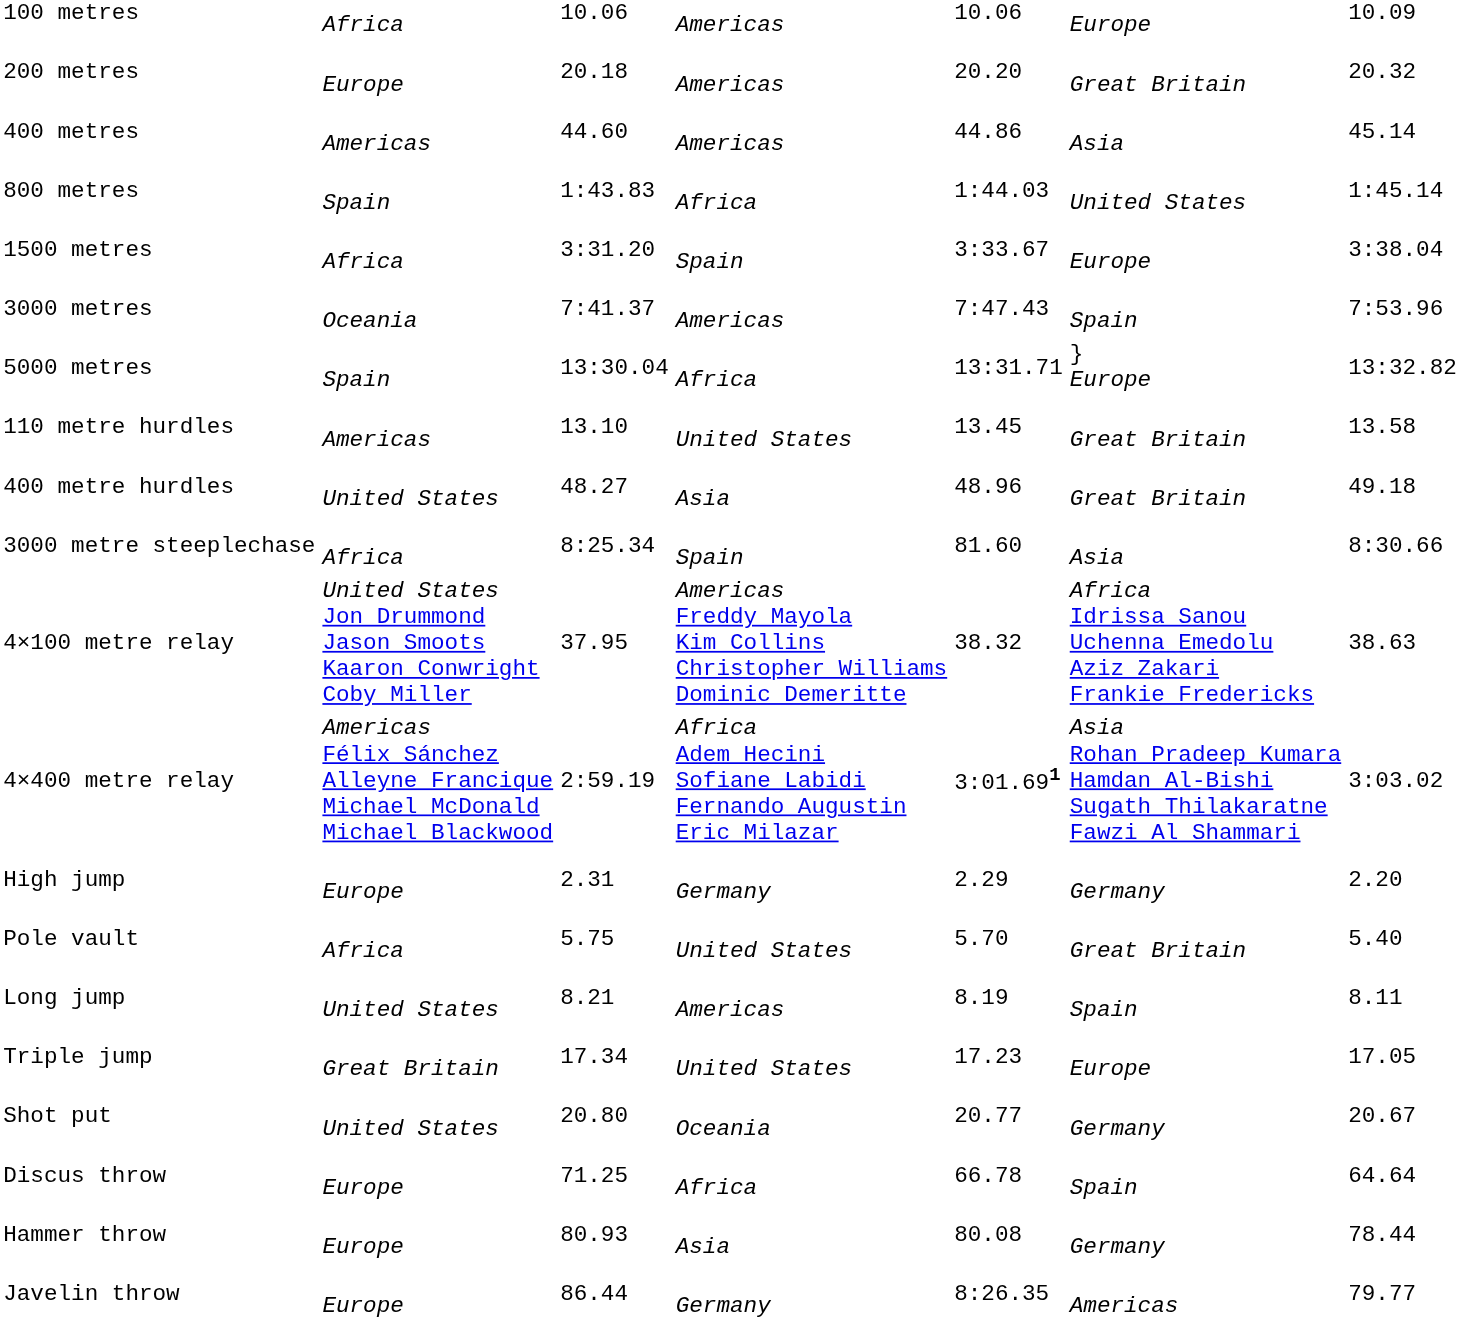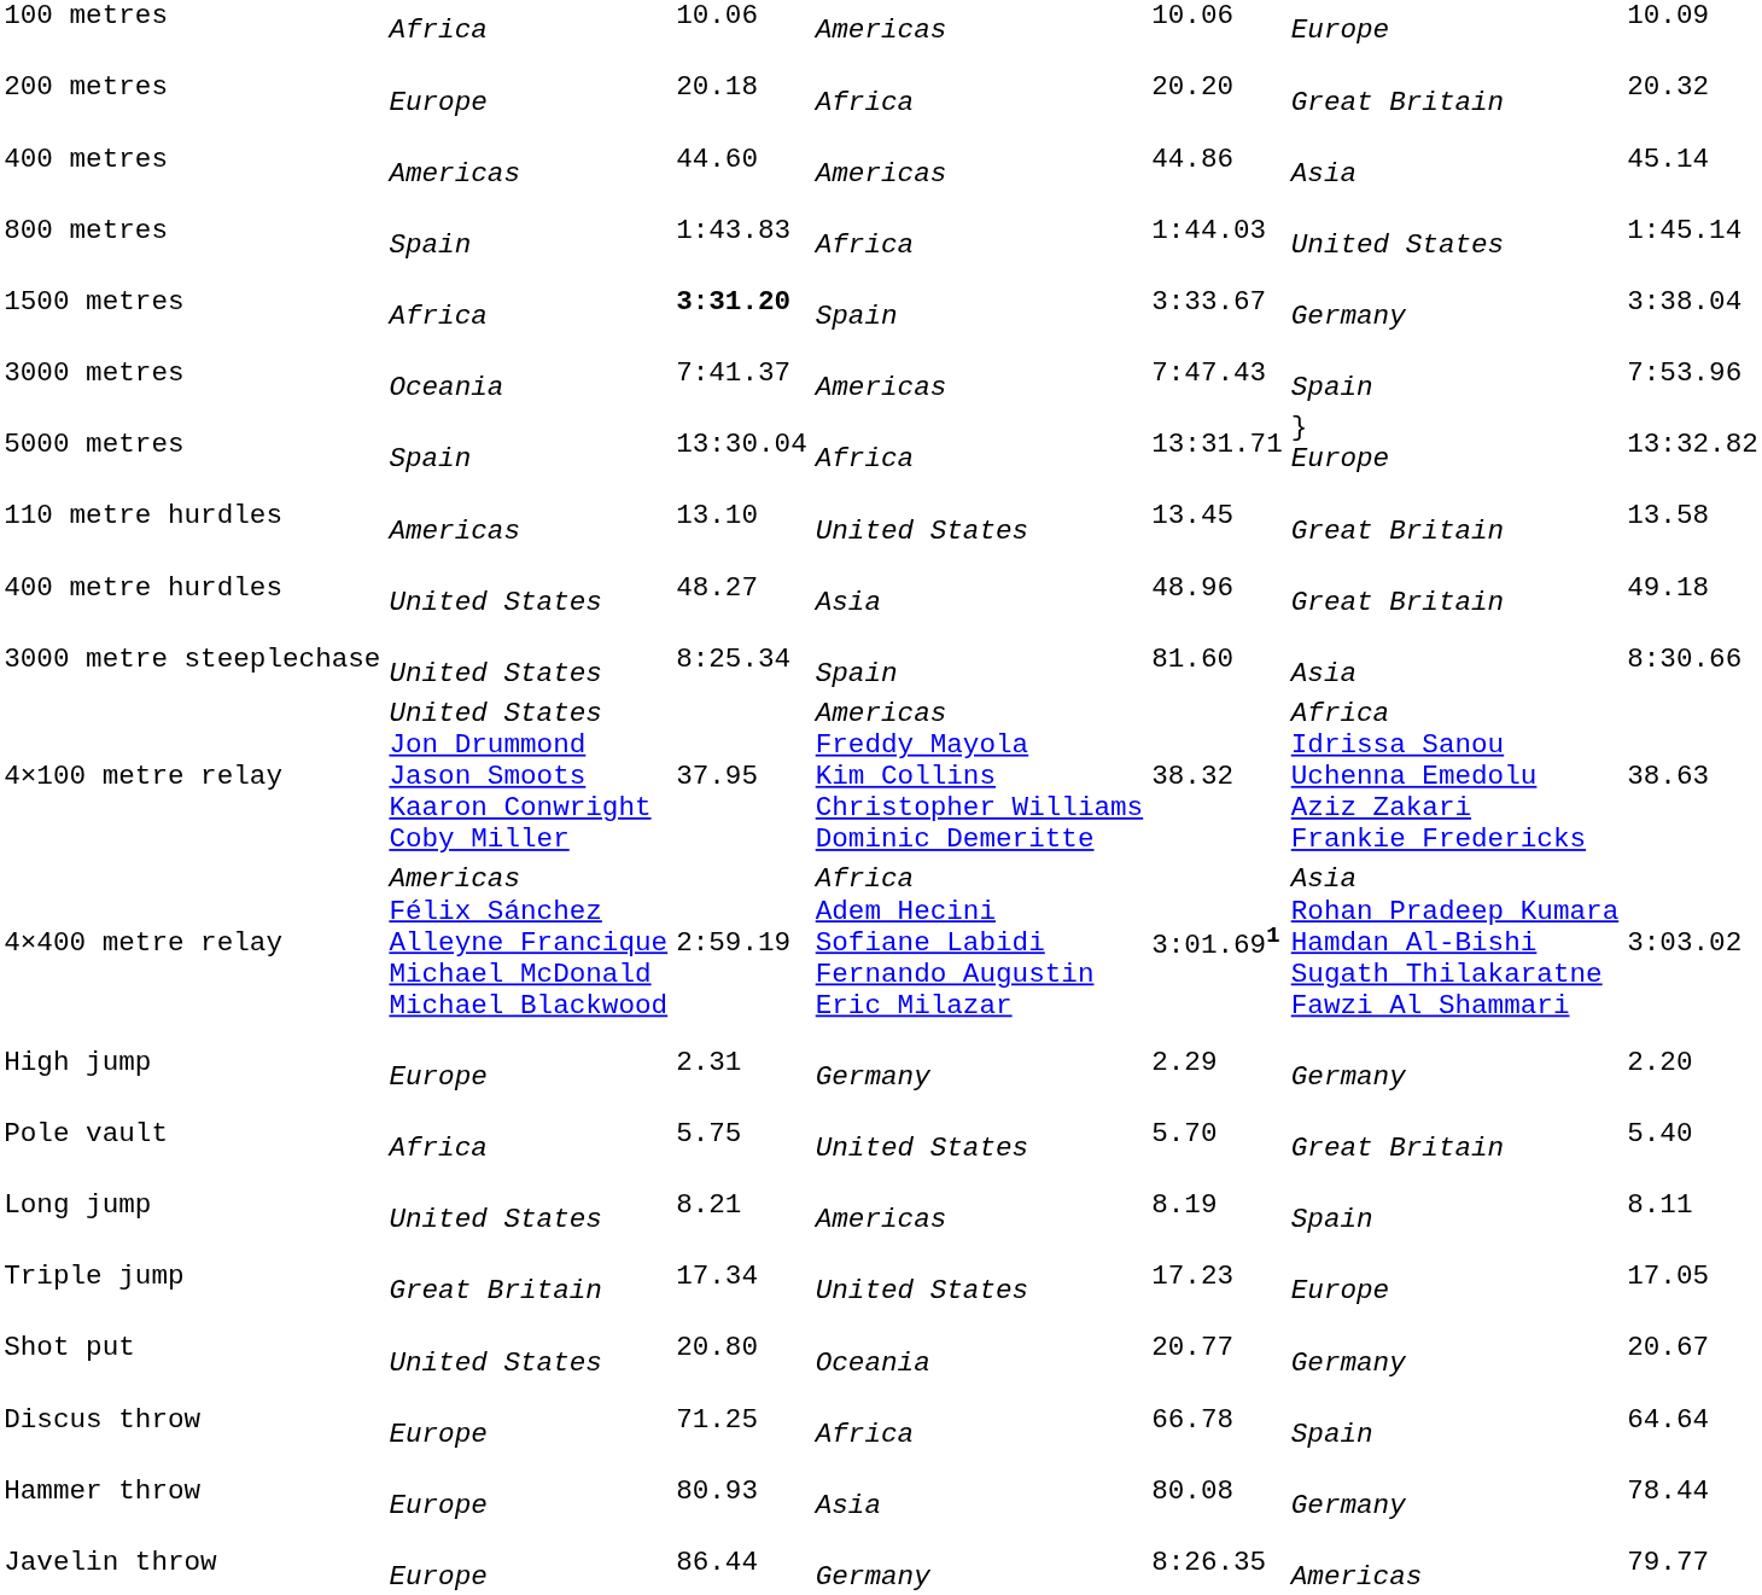 <table>
 <tr>
 <td>100 metres</td>
 <td> <br><em>Africa</em></td>
 <td>10.06</td>
 <td>  <br><em>Americas</em></td>
 <td>10.06</td>
 <td>  <br><em>Europe</em></td>
 <td>10.09</td>
 </tr>
 <tr>
 <td>200 metres</td>
 <td>  <br><em>Europe</em></td>
 <td>20.18</td>
-<td>  <br><em>Americas</em></td>
+<td> <br><em>Africa</em></td>
 <td>20.20</td>
 <td>  <br><em>Great Britain</em></td>
 <td>20.32</td>
 </tr>
 <tr>
 <td>400 metres</td>
 <td> <br><em>Americas</em></td>
 <td>44.60</td>
 <td>  <br><em>Americas</em></td>
 <td>44.86</td>
 <td>  <br><em>Asia</em></td>
 <td>45.14</td>
 </tr>
 <tr>
 <td>800 metres</td>
 <td> <br><em>Spain</em></td>
 <td>1:43.83</td>
 <td> <br><em>Africa</em></td>
 <td>1:44.03</td>
 <td>  <br><em>United States</em></td>
 <td>1:45.14</td>
 </tr>
 <tr>
 <td>1500 metres</td>
 <td> <br><em>Africa</em></td>
-<td>3:31.20</td>
+<td><strong>3:31.20</strong></td>
 <td>  <br><em>Spain</em></td>
 <td>3:33.67</td>
-<td> <br><em>Europe</em></td>
+<td>  <br><em>Germany</em></td>
 <td>3:38.04</td>
 </tr>
 <tr>
 <td>3000 metres</td>
 <td> <br><em>Oceania</em></td>
 <td>7:41.37</td>
 <td>  <br><em>Americas</em></td>
 <td>7:47.43</td>
 <td> <br><em>Spain</em></td>
 <td>7:53.96</td>
 </tr>
 <tr>
 <td>5000 metres</td>
 <td> <br><em>Spain</em></td>
 <td>13:30.04</td>
 <td>   <br><em>Africa</em></td>
 <td>13:31.71</td>
 <td>} <br><em>Europe</em></td>
 <td>13:32.82</td>
 </tr>
 <tr>
 <td>110 metre hurdles</td>
 <td>  <br><em>Americas</em></td>
 <td>13.10</td>
 <td>  <br><em>United States</em></td>
 <td>13.45</td>
 <td>  <br><em>Great Britain</em></td>
 <td>13.58</td>
 </tr>
 <tr>
 <td>400 metre hurdles</td>
 <td> <br><em>United States</em></td>
 <td>48.27</td>
 <td>  <br><em>Asia</em></td>
 <td>48.96</td>
 <td>  <br><em>Great Britain</em></td>
 <td>49.18</td>
 </tr>
 <tr>
 <td>3000 metre steeplechase</td>
-<td> <br><em>Africa</em></td>
+<td> <br><em>United States</em></td>
 <td>8:25.34</td>
 <td>   <br><em>Spain</em></td>
 <td>81.60</td>
 <td>  <br><em>Asia</em></td>
 <td>8:30.66</td>
 </tr>
 <tr>
 <td>4×100 metre relay</td>
 <td valign=top><em>United States</em><br><a href='#'>Jon Drummond</a><br><a href='#'>Jason Smoots</a><br><a href='#'>Kaaron Conwright</a><br><a href='#'>Coby Miller</a></td>
 <td>37.95</td>
 <td valign=top><em>Americas</em><br><a href='#'>Freddy Mayola</a><br><a href='#'>Kim Collins</a><br><a href='#'>Christopher Williams</a><br><a href='#'>Dominic Demeritte</a></td>
 <td>38.32</td>
 <td valign=top><em>Africa</em><br><a href='#'>Idrissa Sanou</a><br><a href='#'>Uchenna Emedolu</a><br><a href='#'>Aziz Zakari</a><br><a href='#'>Frankie Fredericks</a></td>
 <td>38.63</td>
 </tr>
 <tr>
 <td>4×400 metre relay</td>
 <td valign=top><em>Americas</em><br><a href='#'>Félix Sánchez</a><br><a href='#'>Alleyne Francique</a><br><a href='#'>Michael McDonald</a><br><a href='#'>Michael Blackwood</a></td>
 <td>2:59.19</td>
 <td valign=top><em>Africa</em><br><a href='#'>Adem Hecini</a><br><a href='#'>Sofiane Labidi</a><br><a href='#'>Fernando Augustin</a><br><a href='#'>Eric Milazar</a></td>
 <td>3:01.69<sup><strong>1</strong></sup></td>
 <td valign=top><em>Asia</em><br><a href='#'>Rohan Pradeep Kumara</a><br><a href='#'>Hamdan Al-Bishi</a><br><a href='#'>Sugath Thilakaratne</a><br><a href='#'>Fawzi Al Shammari</a></td>
 <td>3:03.02</td>
 </tr>
 <tr>
 <td>High jump</td>
 <td>  <br><em>Europe</em></td>
 <td>2.31</td>
 <td> <br><em>Germany</em></td>
 <td>2.29</td>
 <td>  <br><em>Germany</em></td>
 <td>2.20</td>
 </tr>
 <tr>
 <td>Pole vault</td>
 <td>  <br><em>Africa</em></td>
 <td>5.75</td>
 <td>  <br><em>United States</em></td>
 <td>5.70</td>
 <td>  <br><em>Great Britain</em></td>
 <td>5.40</td>
 </tr>
 <tr>
 <td>Long jump</td>
 <td> <br><em>United States</em></td>
 <td>8.21</td>
 <td>   <br><em>Americas</em></td>
 <td>8.19</td>
 <td>  <br><em>Spain</em></td>
 <td>8.11</td>
 </tr>
 <tr>
 <td>Triple jump</td>
 <td>  <br><em>Great Britain</em></td>
 <td>17.34</td>
 <td>   <br><em>United States</em></td>
 <td>17.23</td>
 <td>  <br><em>Europe</em></td>
 <td>17.05</td>
 </tr>
 <tr>
 <td>Shot put</td>
 <td>  <br><em>United States</em></td>
 <td>20.80</td>
 <td>   <br><em>Oceania</em></td>
 <td>20.77</td>
 <td>  <br><em>Germany</em></td>
 <td>20.67</td>
 </tr>
 <tr>
 <td>Discus throw</td>
 <td>  <br><em>Europe</em></td>
 <td>71.25</td>
 <td>  <br><em>Africa</em></td>
 <td>66.78</td>
 <td>  <br><em>Spain</em></td>
 <td>64.64</td>
 </tr>
 <tr>
 <td>Hammer throw</td>
 <td> <br><em>Europe</em></td>
 <td>80.93</td>
 <td>  <br><em>Asia</em></td>
 <td>80.08</td>
 <td>  <br><em>Germany</em></td>
 <td>78.44</td>
 </tr>
 <tr>
 <td>Javelin throw</td>
 <td>   <br><em>Europe</em></td>
 <td>86.44</td>
 <td>   <br><em>Germany</em></td>
 <td>8:26.35</td>
 <td>  <br><em>Americas</em></td>
 <td>79.77</td>
 </tr>
 </table>
